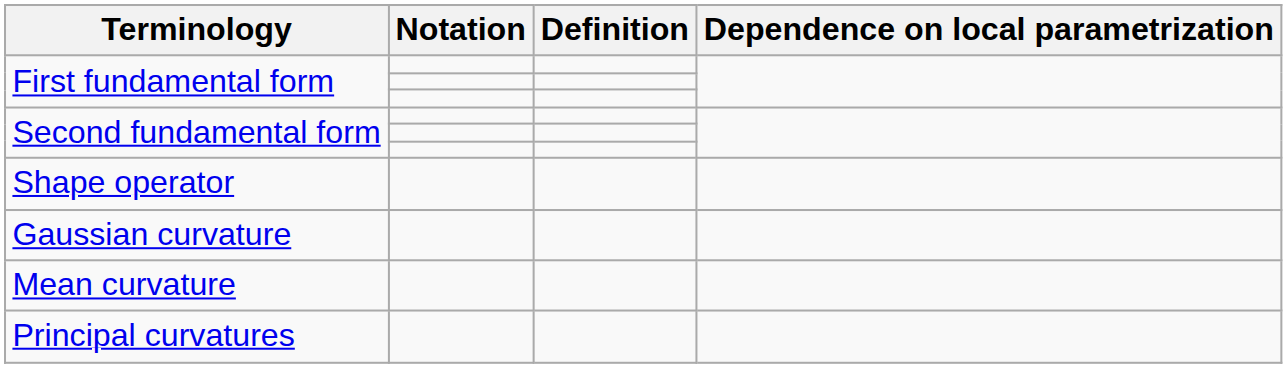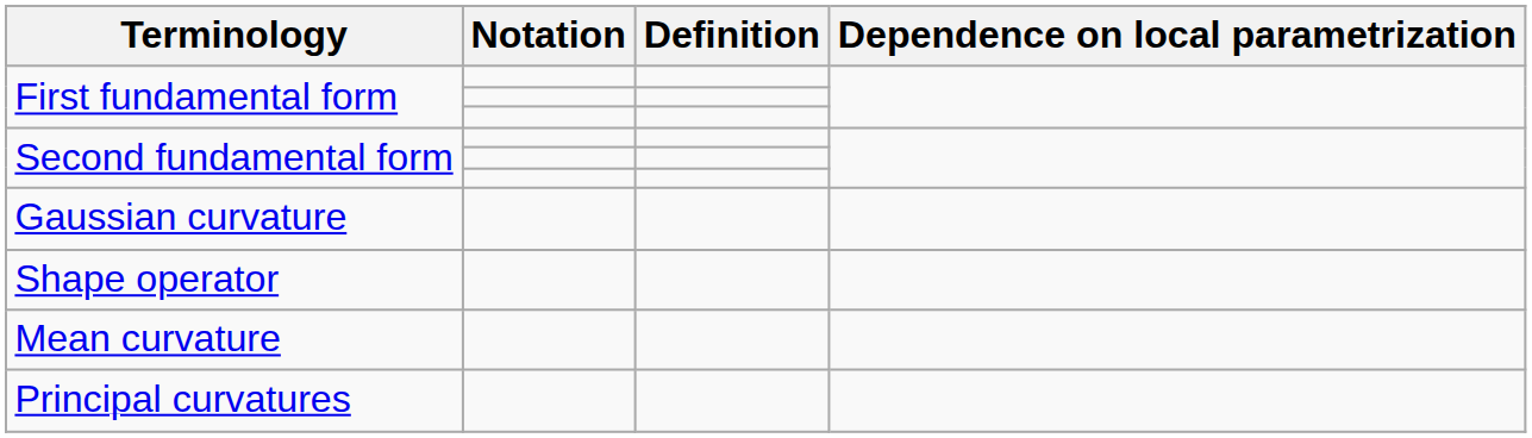 <table class="wikitable">
 <tr>
 <th>Terminology</th>
 <th>Notation</th>
 <th>Definition</th>
 <th>Dependence on local parametrization</th>
 </tr>
 <tr>
 <td rowspan="3"><a href='#'>First fundamental form</a></td>
 <td></td>
 <td></td>
 <td rowspan="3"></td>
 </tr>
 <tr>
 <td></td>
 <td></td>
 </tr>
 <tr>
 <td></td>
 <td></td>
 </tr>
 <tr>
 <td rowspan="3"><a href='#'>Second fundamental form</a></td>
 <td></td>
 <td></td>
 <td rowspan="3"></td>
 </tr>
 <tr>
 <td></td>
 <td></td>
 </tr>
 <tr>
 <td></td>
 <td></td>
 </tr>
 <tr>
-<td><a href='#'>Shape operator</a></td>
+<td><a href='#'>Gaussian curvature</a></td>
 <td></td>
 <td></td>
 <td></td>
 </tr>
 <tr>
-<td><a href='#'>Gaussian curvature</a></td>
+<td><a href='#'>Shape operator</a></td>
 <td></td>
 <td></td>
 <td></td>
 </tr>
 <tr>
 <td><a href='#'>Mean curvature</a></td>
 <td></td>
 <td></td>
 <td></td>
 </tr>
 <tr>
 <td><a href='#'>Principal curvatures</a></td>
 <td></td>
 <td></td>
 <td></td>
 </tr>
 </table>
